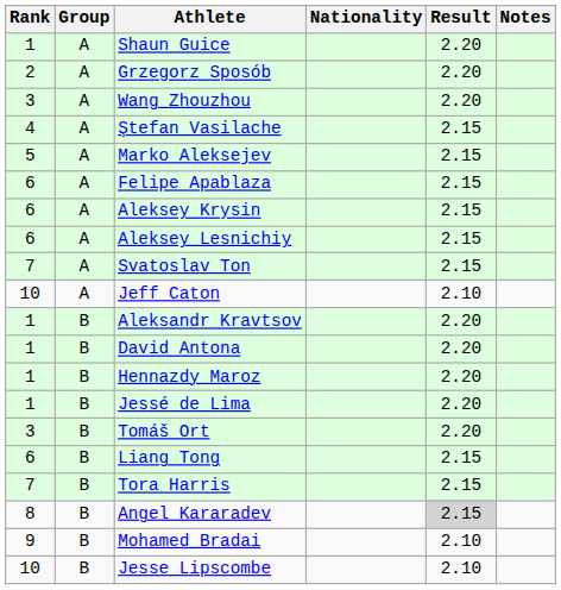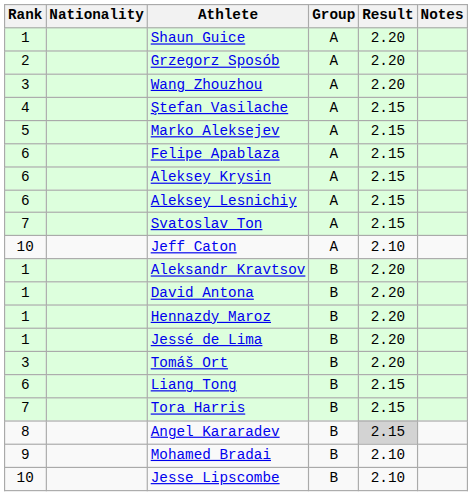 <table class="wikitable sortable" style="text-align:center;font-size:95%">
 <tr>
 <th>Rank</th>
+<th>Nationality</th>
+<th>Athlete</th>
 <th>Group</th>
-<th>Athlete</th>
-<th>Nationality</th>
 <th>Result</th>
 <th>Notes</th>
 </tr>
 <tr bgcolor=ddffdd>
 <td>1</td>
+<td align=left></td>
+<td align="left"><a href='#'>Shaun Guice</a></td>
 <td>A</td>
-<td align="left"><a href='#'>Shaun Guice</a></td>
-<td align=left></td>
 <td>2.20</td>
 <td></td>
 </tr>
 <tr bgcolor=ddffdd>
 <td>2</td>
+<td align=left></td>
+<td align="left"><a href='#'>Grzegorz Sposób</a></td>
 <td>A</td>
-<td align="left"><a href='#'>Grzegorz Sposób</a></td>
-<td align=left></td>
 <td>2.20</td>
 <td></td>
 </tr>
 <tr bgcolor=ddffdd>
 <td>3</td>
+<td align=left></td>
+<td align="left"><a href='#'>Wang Zhouzhou</a></td>
 <td>A</td>
-<td align="left"><a href='#'>Wang Zhouzhou</a></td>
-<td align=left></td>
 <td>2.20</td>
 <td></td>
 </tr>
 <tr bgcolor=ddffdd>
 <td>4</td>
+<td align=left></td>
+<td align="left"><a href='#'>Ştefan Vasilache</a></td>
 <td>A</td>
-<td align="left"><a href='#'>Ştefan Vasilache</a></td>
-<td align=left></td>
 <td>2.15</td>
 <td></td>
 </tr>
 <tr bgcolor=ddffdd>
 <td>5</td>
+<td align=left></td>
+<td align="left"><a href='#'>Marko Aleksejev</a></td>
 <td>A</td>
-<td align="left"><a href='#'>Marko Aleksejev</a></td>
-<td align=left></td>
 <td>2.15</td>
 <td></td>
 </tr>
 <tr bgcolor=ddffdd>
 <td>6</td>
+<td align=left></td>
+<td align="left"><a href='#'>Felipe Apablaza</a></td>
 <td>A</td>
-<td align="left"><a href='#'>Felipe Apablaza</a></td>
-<td align=left></td>
 <td>2.15</td>
 <td></td>
 </tr>
 <tr bgcolor=ddffdd>
 <td>6</td>
+<td align=left></td>
+<td align="left"><a href='#'>Aleksey Krysin</a></td>
 <td>A</td>
-<td align="left"><a href='#'>Aleksey Krysin</a></td>
-<td align=left></td>
 <td>2.15</td>
 <td></td>
 </tr>
 <tr bgcolor=ddffdd>
 <td>6</td>
+<td align=left></td>
+<td align="left"><a href='#'>Aleksey Lesnichiy</a></td>
 <td>A</td>
-<td align="left"><a href='#'>Aleksey Lesnichiy</a></td>
-<td align=left></td>
 <td>2.15</td>
 <td></td>
 </tr>
 <tr bgcolor=ddffdd>
 <td>7</td>
+<td align=left></td>
+<td align="left"><a href='#'>Svatoslav Ton</a></td>
 <td>A</td>
-<td align="left"><a href='#'>Svatoslav Ton</a></td>
-<td align=left></td>
 <td>2.15</td>
 <td></td>
 </tr>
 <tr>
 <td>10</td>
+<td align=left></td>
+<td align="left"><a href='#'>Jeff Caton</a></td>
 <td>A</td>
-<td align="left"><a href='#'>Jeff Caton</a></td>
-<td align=left></td>
 <td>2.10</td>
 <td></td>
 </tr>
 <tr bgcolor=ddffdd>
 <td>1</td>
+<td align=left></td>
+<td align="left"><a href='#'>Aleksandr Kravtsov</a></td>
 <td>B</td>
-<td align="left"><a href='#'>Aleksandr Kravtsov</a></td>
-<td align=left></td>
 <td>2.20</td>
 <td></td>
 </tr>
 <tr bgcolor=ddffdd>
 <td>1</td>
+<td align=left></td>
+<td align="left"><a href='#'>David Antona</a></td>
 <td>B</td>
-<td align="left"><a href='#'>David Antona</a></td>
-<td align=left></td>
 <td>2.20</td>
 <td></td>
 </tr>
 <tr bgcolor=ddffdd>
 <td>1</td>
+<td align=left></td>
+<td align="left"><a href='#'>Hennazdy Maroz</a></td>
 <td>B</td>
-<td align="left"><a href='#'>Hennazdy Maroz</a></td>
-<td align=left></td>
 <td>2.20</td>
 <td></td>
 </tr>
 <tr bgcolor=ddffdd>
 <td>1</td>
+<td align=left></td>
+<td align="left"><a href='#'>Jessé de Lima</a></td>
 <td>B</td>
-<td align="left"><a href='#'>Jessé de Lima</a></td>
-<td align=left></td>
 <td>2.20</td>
 <td></td>
 </tr>
 <tr bgcolor=ddffdd>
 <td>3</td>
+<td align=left></td>
+<td align="left"><a href='#'>Tomáš Ort</a></td>
 <td>B</td>
-<td align="left"><a href='#'>Tomáš Ort</a></td>
-<td align=left></td>
 <td>2.20</td>
 <td></td>
 </tr>
 <tr bgcolor=ddffdd>
 <td>6</td>
+<td align=left></td>
+<td align="left"><a href='#'>Liang Tong</a></td>
 <td>B</td>
-<td align="left"><a href='#'>Liang Tong</a></td>
-<td align=left></td>
 <td>2.15</td>
 <td></td>
 </tr>
 <tr bgcolor=ddffdd>
 <td>7</td>
+<td align=left></td>
+<td align="left"><a href='#'>Tora Harris</a></td>
 <td>B</td>
-<td align="left"><a href='#'>Tora Harris</a></td>
-<td align=left></td>
 <td>2.15</td>
 <td></td>
 </tr>
 <tr>
 <td>8</td>
+<td align=left></td>
+<td align="left"><a href='#'>Angel Kararadev</a></td>
 <td>B</td>
-<td align="left"><a href='#'>Angel Kararadev</a></td>
-<td align=left></td>
 <td style="background: lightgrey;">2.15</td>
 <td></td>
 </tr>
 <tr>
 <td>9</td>
+<td align=left></td>
+<td align="left"><a href='#'>Mohamed Bradai</a></td>
 <td>B</td>
-<td align="left"><a href='#'>Mohamed Bradai</a></td>
-<td align=left></td>
 <td>2.10</td>
 <td></td>
 </tr>
 <tr>
 <td>10</td>
+<td align=left></td>
+<td align="left"><a href='#'>Jesse Lipscombe</a></td>
 <td>B</td>
-<td align="left"><a href='#'>Jesse Lipscombe</a></td>
-<td align=left></td>
 <td>2.10</td>
 <td></td>
 </tr>
 </table>
